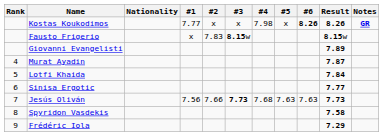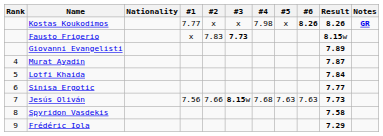 <table class="wikitable sortable" style="text-align:center">
 <tr>
 <th>Rank</th>
 <th>Name</th>
 <th>Nationality</th>
 <th>#1</th>
 <th>#2</th>
 <th>#3</th>
 <th>#4</th>
 <th>#5</th>
 <th>#6</th>
 <th>Result</th>
 <th>Notes</th>
 </tr>
 <tr>
 <td></td>
 <td align=left><a href='#'>Kostas Koukodimos</a></td>
 <td align=left></td>
 <td>7.77</td>
 <td>x</td>
 <td>x</td>
 <td>7.98</td>
 <td>x</td>
 <td><strong>8.26</strong></td>
 <td><strong>8.26</strong></td>
 <td><strong><a href='#'>GR</a></strong></td>
 </tr>
 <tr>
 <td></td>
 <td align=left><a href='#'>Fausto Frigerio</a></td>
 <td align=left></td>
 <td>x</td>
 <td>7.83</td>
-<td><strong>8.15</strong>w</td>
+<td><strong>7.73</strong></td>
 <td></td>
 <td></td>
 <td></td>
 <td><strong>8.15</strong>w</td>
 <td></td>
 </tr>
 <tr>
 <td></td>
 <td align=left><a href='#'>Giovanni Evangelisti</a></td>
 <td align=left></td>
 <td></td>
 <td></td>
 <td></td>
 <td></td>
 <td></td>
 <td></td>
 <td><strong>7.89</strong></td>
 <td></td>
 </tr>
 <tr>
 <td>4</td>
 <td align=left><a href='#'>Murat Ayadin</a></td>
 <td align=left></td>
 <td></td>
 <td></td>
 <td></td>
 <td></td>
 <td></td>
 <td></td>
 <td><strong>7.87</strong></td>
 <td></td>
 </tr>
 <tr>
 <td>5</td>
 <td align=left><a href='#'>Lotfi Khaida</a></td>
 <td align=left></td>
 <td></td>
 <td></td>
 <td></td>
 <td></td>
 <td></td>
 <td></td>
 <td><strong>7.84</strong></td>
 <td></td>
 </tr>
 <tr>
 <td>6</td>
 <td align=left><a href='#'>Sinisa Ergotic</a></td>
 <td align=left></td>
 <td></td>
 <td></td>
 <td></td>
 <td></td>
 <td></td>
 <td></td>
 <td><strong>7.77</strong></td>
 <td></td>
 </tr>
 <tr>
 <td>7</td>
 <td align=left><a href='#'>Jesús Oliván</a></td>
 <td align=left></td>
 <td>7.56</td>
 <td>7.66</td>
-<td><strong>7.73</strong></td>
+<td><strong>8.15</strong>w</td>
 <td>7.68</td>
 <td>7.63</td>
 <td>7.63</td>
 <td><strong>7.73</strong></td>
 <td></td>
 </tr>
 <tr>
 <td>8</td>
 <td align=left><a href='#'>Spyridon Vasdekis</a></td>
 <td align=left></td>
 <td></td>
 <td></td>
 <td></td>
 <td></td>
 <td></td>
 <td></td>
 <td><strong>7.58</strong></td>
 <td></td>
 </tr>
 <tr>
 <td>9</td>
 <td align=left><a href='#'>Frédéric Iola</a></td>
 <td align=left></td>
 <td></td>
 <td></td>
 <td></td>
 <td></td>
 <td></td>
 <td></td>
 <td><strong>7.29</strong></td>
 <td></td>
 </tr>
 </table>
